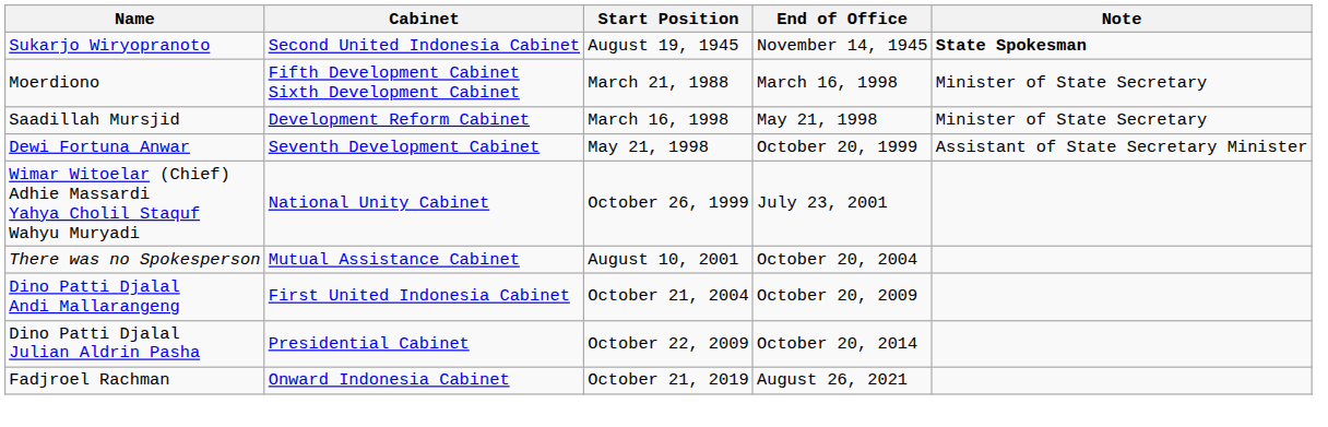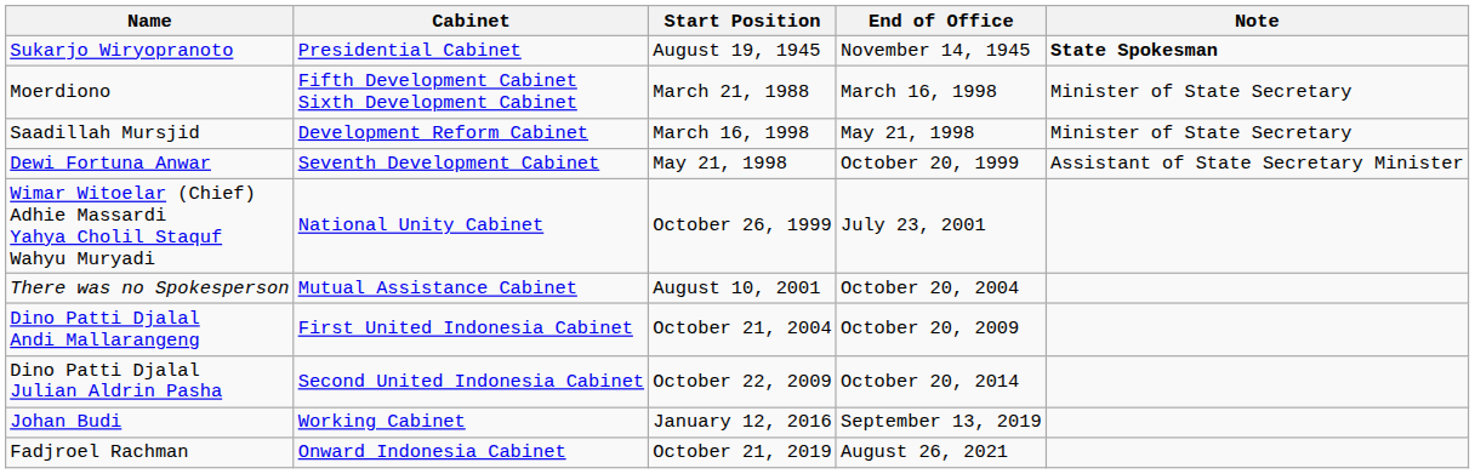 <table class="wikitable">
 <tr>
 <th><strong>Name</strong></th>
 <th>Cabinet</th>
 <th>Start Position</th>
 <th>End of Office</th>
 <th>Note</th>
 </tr>
 <tr>
 <td><a href='#'>Sukarjo Wiryopranoto</a></td>
-<td><a href='#'>Second United Indonesia Cabinet</a></td>
+<td><a href='#'>Presidential Cabinet</a></td>
 <td>August 19, 1945</td>
 <td>November 14, 1945</td>
 <td><strong>State Spokesman</strong></td>
 </tr>
 <tr>
 <td>Moerdiono</td>
 <td><a href='#'>Fifth Development Cabinet</a><br><a href='#'>Sixth Development Cabinet</a></td>
 <td>March 21, 1988</td>
 <td>March 16, 1998</td>
 <td>Minister of State Secretary</td>
 </tr>
 <tr>
 <td>Saadillah Mursjid</td>
 <td><a href='#'>Development Reform Cabinet</a></td>
 <td>March 16, 1998</td>
 <td>May 21, 1998</td>
 <td>Minister of State Secretary</td>
 </tr>
 <tr>
 <td><a href='#'>Dewi Fortuna Anwar</a></td>
 <td><a href='#'>Seventh Development Cabinet</a></td>
 <td>May 21, 1998</td>
 <td>October 20, 1999</td>
 <td>Assistant of State Secretary Minister</td>
 </tr>
 <tr>
 <td><a href='#'>Wimar Witoelar</a> (Chief)<br>Adhie Massardi<br><a href='#'>Yahya Cholil Staquf</a><br>Wahyu Muryadi</td>
 <td><a href='#'>National Unity Cabinet</a></td>
 <td>October 26, 1999</td>
 <td>July 23, 2001</td>
 <td></td>
 </tr>
 <tr>
 <td><em>There was no Spokesperson</em></td>
 <td><a href='#'>Mutual Assistance Cabinet</a></td>
 <td>August 10, 2001</td>
 <td>October 20, 2004</td>
 <td></td>
 </tr>
 <tr>
 <td><a href='#'>Dino Patti Djalal</a><br><a href='#'>Andi Mallarangeng</a></td>
 <td><a href='#'>First United Indonesia Cabinet</a></td>
 <td>October 21, 2004</td>
 <td>October 20, 2009</td>
 <td></td>
 </tr>
 <tr>
 <td>Dino Patti Djalal<br><a href='#'>Julian Aldrin Pasha</a></td>
-<td><a href='#'>Presidential Cabinet</a></td>
+<td><a href='#'>Second United Indonesia Cabinet</a></td>
 <td>October 22, 2009</td>
 <td>October 20, 2014</td>
+<td></td>
+</tr>
+<tr>
+<td><a href='#'>Johan Budi</a></td>
+<td><a href='#'>Working Cabinet</a></td>
+<td>January 12, 2016</td>
+<td>September 13, 2019</td>
 <td></td>
 </tr>
 <tr>
 <td>Fadjroel Rachman</td>
 <td><a href='#'>Onward Indonesia Cabinet</a></td>
 <td>October 21, 2019</td>
 <td>August 26, 2021</td>
 <td></td>
 </tr>
 </table>
